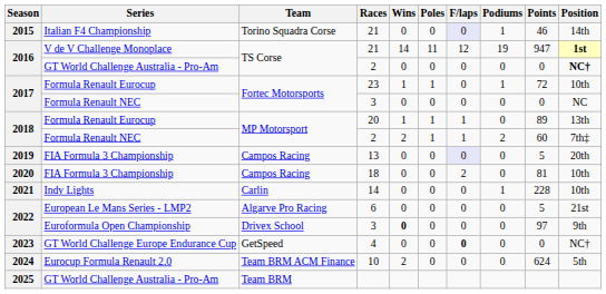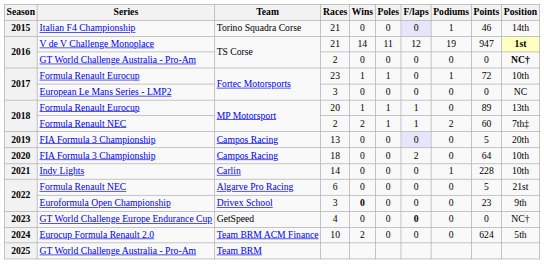 <table class="wikitable" style="font-size: 90%; text-align:center">
 <tr>
 <th>Season</th>
 <th>Series</th>
 <th>Team</th>
 <th>Races</th>
 <th>Wins</th>
 <th>Poles</th>
 <th>F/laps</th>
 <th>Podiums</th>
 <th>Points</th>
 <th>Position</th>
 </tr>
 <tr>
 <th>2015</th>
 <td align=left><a href='#'>Italian F4 Championship</a></td>
 <td align=left>Torino Squadra Corse</td>
 <td>21</td>
 <td>0</td>
 <td>0</td>
 <td style="background: lavender;">0</td>
 <td>1</td>
 <td>46</td>
 <td>14th</td>
 </tr>
 <tr>
 <th rowspan=2>2016</th>
 <td align=left><a href='#'>V de V Challenge Monoplace</a></td>
 <td align=left rowspan=2>TS Corse</td>
 <td>21</td>
 <td>14</td>
 <td>11</td>
 <td>12</td>
 <td>19</td>
 <td>947</td>
 <td style="background:#FFFFBF"><strong>1st</strong></td>
 </tr>
 <tr>
 <td align=left><a href='#'>GT World Challenge Australia - Pro-Am</a></td>
 <td>2</td>
 <td>0</td>
 <td>0</td>
 <td>0</td>
 <td>0</td>
 <td>0</td>
 <td><strong>NC†</strong></td>
 </tr>
 <tr>
 <th rowspan=2>2017</th>
 <td align=left><a href='#'>Formula Renault Eurocup</a></td>
 <td align=left rowspan=2><a href='#'>Fortec Motorsports</a></td>
 <td>23</td>
 <td>1</td>
 <td>1</td>
 <td>0</td>
 <td>1</td>
 <td>72</td>
 <td>10th</td>
 </tr>
 <tr>
-<td align=left><a href='#'>Formula Renault NEC</a></td>
+<td align=left><a href='#'>European Le Mans Series - LMP2</a></td>
 <td>3</td>
 <td>0</td>
 <td>0</td>
 <td>0</td>
 <td>0</td>
 <td>0</td>
 <td>NC</td>
 </tr>
 <tr>
 <th rowspan=2>2018</th>
 <td align=left><a href='#'>Formula Renault Eurocup</a></td>
 <td align=left rowspan=2><a href='#'>MP Motorsport</a></td>
 <td>20</td>
 <td>1</td>
 <td>1</td>
 <td>1</td>
 <td>0</td>
 <td>89</td>
 <td>13th</td>
 </tr>
 <tr>
 <td align=left><a href='#'>Formula Renault NEC</a></td>
 <td>2</td>
 <td>2</td>
 <td>1</td>
 <td>1</td>
 <td>2</td>
 <td>60</td>
 <td>7th‡</td>
 </tr>
 <tr>
 <th>2019</th>
 <td align=left><a href='#'>FIA Formula 3 Championship</a></td>
 <td align=left><a href='#'>Campos Racing</a></td>
 <td>13</td>
 <td>0</td>
 <td>0</td>
 <td style="background: lavender;">0</td>
 <td>0</td>
 <td>5</td>
 <td>20th</td>
 </tr>
 <tr>
 <th>2020</th>
 <td align=left><a href='#'>FIA Formula 3 Championship</a></td>
 <td align=left><a href='#'>Campos Racing</a></td>
 <td>18</td>
 <td>0</td>
 <td>0</td>
 <td>2</td>
 <td>0</td>
-<td>81</td>
+<td>64</td>
 <td>10th</td>
 </tr>
 <tr>
 <th>2021</th>
 <td align=left><a href='#'>Indy Lights</a></td>
 <td align=left><a href='#'>Carlin</a></td>
 <td>14</td>
 <td>0</td>
 <td>0</td>
 <td>0</td>
 <td>1</td>
 <td>228</td>
 <td>10th</td>
 </tr>
 <tr>
 <th rowspan=2>2022</th>
-<td align=left><a href='#'>European Le Mans Series - LMP2</a></td>
+<td align=left><a href='#'>Formula Renault NEC</a></td>
 <td align=left><a href='#'>Algarve Pro Racing</a></td>
 <td>6</td>
 <td>0</td>
 <td>0</td>
 <td>0</td>
 <td>0</td>
 <td>5</td>
 <td>21st</td>
 </tr>
 <tr>
 <td align=left><a href='#'>Euroformula Open Championship</a></td>
 <td align=left><a href='#'>Drivex School</a></td>
 <td>3</td>
 <td><strong>0</strong></td>
 <td>0</td>
 <td>0</td>
 <td>0</td>
-<td>97</td>
+<td>23</td>
 <td>9th</td>
 </tr>
 <tr>
 <th>2023</th>
 <td align=left><a href='#'>GT World Challenge Europe Endurance Cup</a></td>
 <td align=left>GetSpeed</td>
 <td>4</td>
 <td>0</td>
 <td>0</td>
 <td><strong>0</strong></td>
 <td>0</td>
 <td>0</td>
 <td>NC†</td>
 </tr>
 <tr>
 <th>2024</th>
 <td align=left><a href='#'>Eurocup Formula Renault 2.0</a></td>
 <td align=left><a href='#'>Team BRM ACM Finance</a></td>
 <td>10</td>
 <td>2</td>
 <td>0</td>
 <td>0</td>
 <td>0</td>
 <td>624</td>
 <td>5th</td>
 </tr>
 <tr>
 <th>2025</th>
 <td align=left><a href='#'>GT World Challenge Australia - Pro-Am</a></td>
 <td align=left><a href='#'>Team BRM</a></td>
 <td></td>
 <td></td>
 <td></td>
 <td></td>
 <td></td>
 <td></td>
 <td></td>
 </tr>
 </table>
